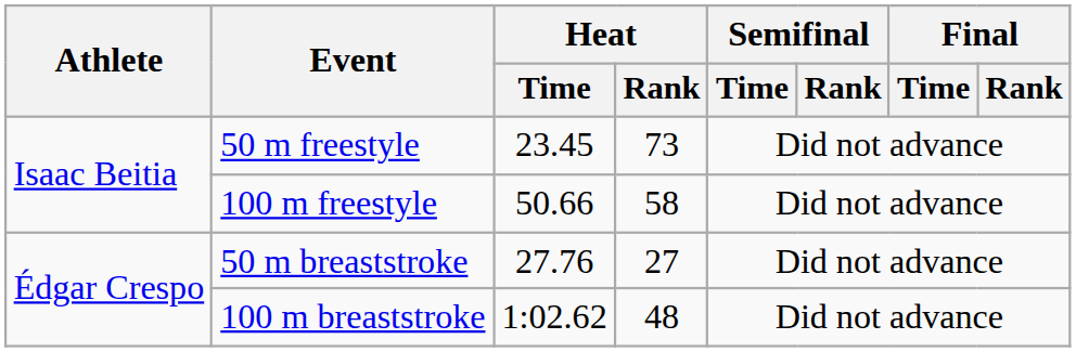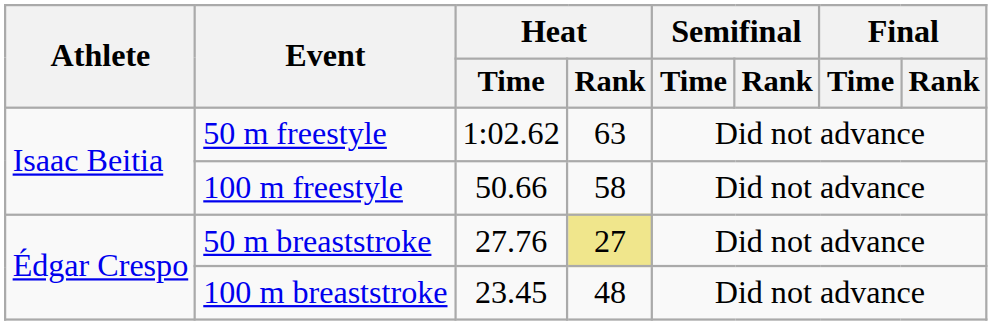 <table class="wikitable" style="text-align:center; font-size:90%">
 <tr>
 <th rowspan="2">Athlete</th>
 <th rowspan="2">Event</th>
 <th colspan="2">Heat</th>
 <th colspan="2">Semifinal</th>
 <th colspan="2">Final</th>
 </tr>
 <tr style="font-size:95%">
 <th>Time</th>
 <th>Rank</th>
 <th>Time</th>
 <th>Rank</th>
 <th>Time</th>
 <th>Rank</th>
 </tr>
 <tr>
 <td align=left rowspan=2><a href='#'>Isaac Beitia</a></td>
 <td align=left><a href='#'>50 m freestyle</a></td>
-<td>23.45</td>
-<td>73</td>
+<td>1:02.62</td>
+<td>63</td>
 <td colspan=4>Did not advance</td>
 </tr>
 <tr>
 <td align=left><a href='#'>100 m freestyle</a></td>
 <td>50.66</td>
 <td>58</td>
 <td colspan=4>Did not advance</td>
 </tr>
 <tr>
 <td align=left rowspan=2><a href='#'>Édgar Crespo</a></td>
 <td align=left><a href='#'>50 m breaststroke</a></td>
 <td>27.76</td>
-<td>27</td>
+<td style="background: khaki;">27</td>
 <td colspan=4>Did not advance</td>
 </tr>
 <tr>
 <td align=left><a href='#'>100 m breaststroke</a></td>
-<td>1:02.62</td>
+<td>23.45</td>
 <td>48</td>
 <td colspan=4>Did not advance</td>
 </tr>
 </table>
